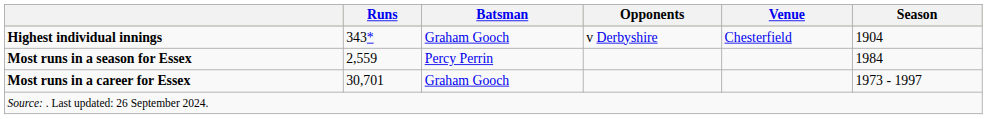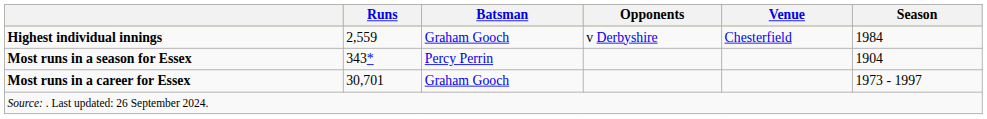 <table class="wikitable" width=90%>
 <tr bgcolor=#bdb76b>
 <th></th>
 <th><a href='#'>Runs</a></th>
 <th><a href='#'>Batsman</a></th>
 <th>Opponents</th>
 <th><a href='#'>Venue</a></th>
 <th>Season</th>
 </tr>
 <tr>
 <td><strong>Highest individual innings</strong></td>
-<td>343<a href='#'>*</a></td>
+<td>2,559</td>
 <td> <a href='#'>Graham Gooch</a></td>
 <td>v <a href='#'>Derbyshire</a></td>
 <td><a href='#'>Chesterfield</a></td>
-<td>1904</td>
+<td>1984</td>
 </tr>
 <tr>
 <td><strong>Most runs in a season for Essex</strong></td>
-<td>2,559</td>
+<td>343<a href='#'>*</a></td>
 <td> <a href='#'>Percy Perrin</a></td>
 <td></td>
 <td></td>
-<td>1984</td>
+<td>1904</td>
 </tr>
 <tr>
 <td><strong>Most runs in a career for Essex</strong></td>
 <td>30,701</td>
 <td> <a href='#'>Graham Gooch</a></td>
 <td></td>
 <td></td>
 <td>1973 - 1997</td>
 </tr>
 <tr>
 <td colspan=6><small><em>Source: </em>. Last updated: 26 September 2024.</small></td>
 </tr>
 </table>
